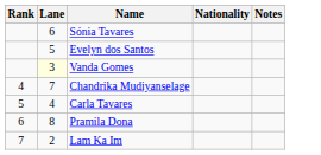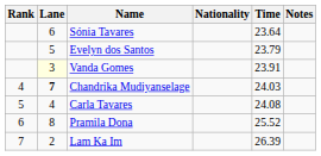 <table class="wikitable sortable" style="text-align:center">
 <tr>
 <th>Rank</th>
 <th>Lane</th>
 <th>Name</th>
 <th>Nationality</th>
+<th>Time</th>
 <th>Notes</th>
 </tr>
 <tr>
 <td></td>
 <td>6</td>
 <td align=left><a href='#'>Sónia Tavares</a></td>
 <td align=left></td>
+<td>23.64</td>
 <td></td>
 </tr>
 <tr>
 <td></td>
 <td>5</td>
 <td align=left><a href='#'>Evelyn dos Santos</a></td>
 <td align=left></td>
+<td>23.79</td>
 <td></td>
 </tr>
 <tr>
 <td></td>
 <td style="background: lightyellow;">3</td>
 <td align=left><a href='#'>Vanda Gomes</a></td>
 <td align=left></td>
+<td>23.91</td>
 <td></td>
 </tr>
 <tr>
 <td>4</td>
-<td>7</td>
+<td><strong>7</strong></td>
 <td align=left><a href='#'>Chandrika Mudiyanselage</a></td>
 <td align=left></td>
+<td>24.03</td>
 <td></td>
 </tr>
 <tr>
 <td>5</td>
 <td>4</td>
 <td align=left><a href='#'>Carla Tavares</a></td>
 <td align=left></td>
+<td>24.08</td>
 <td></td>
 </tr>
 <tr>
 <td>6</td>
 <td>8</td>
 <td align=left><a href='#'>Pramila Dona</a></td>
 <td align=left></td>
+<td>25.52</td>
 <td></td>
 </tr>
 <tr>
 <td>7</td>
 <td>2</td>
 <td align=left><a href='#'>Lam Ka Im</a></td>
 <td align=left></td>
+<td>26.39</td>
 <td></td>
 </tr>
 </table>
